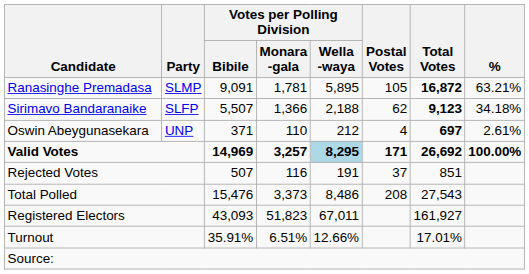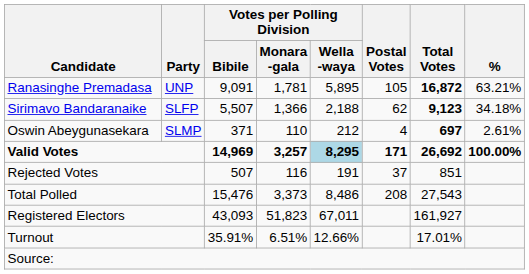 <table class="wikitable" border="1" style="text-align:right;">
 <tr>
 <th align=left valign=bottom rowspan=2 width="180">Candidate</th>
 <th align=left valign=bottom rowspan=2 width="40">Party</th>
 <th colspan=3>Votes per Polling Division</th>
 <th align=center valign=bottom rowspan=2 width="50">Postal<br>Votes</th>
 <th align=center valign=bottom rowspan=2 width="50">Total Votes</th>
 <th align=center valign=bottom rowspan=2 width="50">%</th>
 </tr>
 <tr>
 <th align=center valign=bottom width="50">Bibile</th>
 <th align=center valign=bottom width="50">Monara<br>-gala</th>
 <th align=center valign=bottom width="50">Wella<br>-waya</th>
 </tr>
 <tr>
 <td align=left><a href='#'>Ranasinghe Premadasa</a></td>
-<td align=left><a href='#'>SLMP</a></td>
+<td align=left><a href='#'>UNP</a></td>
 <td>9,091</td>
 <td>1,781</td>
 <td>5,895</td>
 <td>105</td>
 <td><strong>16,872</strong></td>
 <td>63.21%</td>
 </tr>
 <tr>
 <td align=left><a href='#'>Sirimavo Bandaranaike</a></td>
 <td align=left><a href='#'>SLFP</a></td>
 <td>5,507</td>
 <td>1,366</td>
 <td>2,188</td>
 <td>62</td>
 <td><strong>9,123</strong></td>
 <td>34.18%</td>
 </tr>
 <tr>
 <td align=left>Oswin Abeygunasekara</td>
-<td align=left><a href='#'>UNP</a></td>
+<td align=left><a href='#'>SLMP</a></td>
 <td>371</td>
 <td>110</td>
 <td>212</td>
 <td>4</td>
 <td><strong>697</strong></td>
 <td>2.61%</td>
 </tr>
 <tr>
 <td align=left colspan=2><strong>Valid Votes</strong></td>
 <td><strong>14,969</strong></td>
 <td><strong>3,257</strong></td>
 <td style="background: lightblue;"><strong>8,295</strong></td>
 <td><strong>171</strong></td>
 <td><strong>26,692</strong></td>
 <td><strong>100.00%</strong></td>
 </tr>
 <tr>
 <td align=left colspan=2>Rejected Votes</td>
 <td>507</td>
 <td>116</td>
 <td>191</td>
 <td>37</td>
 <td>851</td>
 <td></td>
 </tr>
 <tr>
 <td align=left colspan=2>Total Polled</td>
 <td>15,476</td>
 <td>3,373</td>
 <td>8,486</td>
 <td>208</td>
 <td>27,543</td>
 <td></td>
 </tr>
 <tr>
 <td align=left colspan=2>Registered Electors</td>
 <td>43,093</td>
 <td>51,823</td>
 <td>67,011</td>
 <td></td>
 <td>161,927</td>
 <td></td>
 </tr>
 <tr>
 <td align=left colspan=2>Turnout</td>
 <td>35.91%</td>
 <td>6.51%</td>
 <td>12.66%</td>
 <td></td>
 <td>17.01%</td>
 <td></td>
 </tr>
 <tr>
 <td align=left colspan=8>Source:</td>
 </tr>
 </table>
